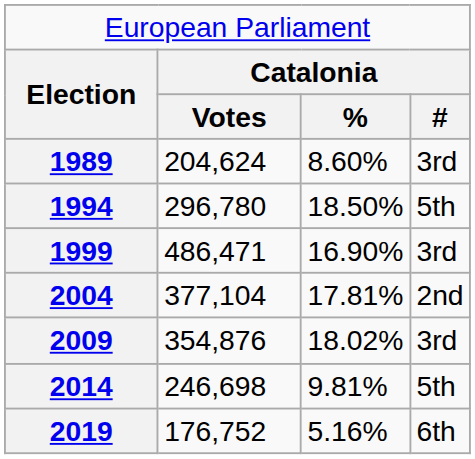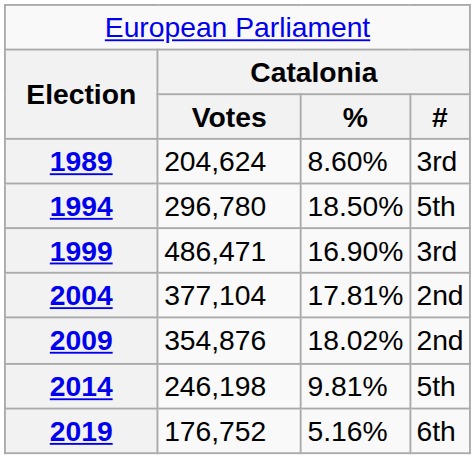 <table class="wikitable" style="font-size:95%; text-align:left;">
 <tr>
 <td colspan="4" align="center"><a href='#'>European Parliament</a></td>
 </tr>
 <tr>
 <th rowspan="2" width="75">Election</th>
 <th colspan="3">Catalonia</th>
 </tr>
 <tr>
 <th width="70">Votes</th>
 <th width="35">%</th>
 <th width="25">#</th>
 </tr>
 <tr>
 <th><a href='#'>1989</a></th>
 <td>204,624</td>
 <td>8.60%</td>
 <td>3rd</td>
 </tr>
 <tr>
 <th><a href='#'>1994</a></th>
 <td>296,780</td>
 <td>18.50%</td>
 <td>5th</td>
 </tr>
 <tr>
 <th><a href='#'>1999</a></th>
 <td>486,471</td>
 <td>16.90%</td>
 <td>3rd</td>
 </tr>
 <tr>
 <th><a href='#'>2004</a></th>
 <td>377,104</td>
 <td>17.81%</td>
 <td>2nd</td>
 </tr>
 <tr>
 <th><a href='#'>2009</a></th>
 <td>354,876</td>
 <td>18.02%</td>
-<td>3rd</td>
+<td>2nd</td>
 </tr>
 <tr>
 <th><a href='#'>2014</a></th>
-<td>246,698</td>
+<td>246,198</td>
 <td>9.81%</td>
 <td>5th</td>
 </tr>
 <tr>
 <th><a href='#'>2019</a></th>
 <td>176,752</td>
 <td>5.16%</td>
 <td>6th</td>
 </tr>
 </table>
